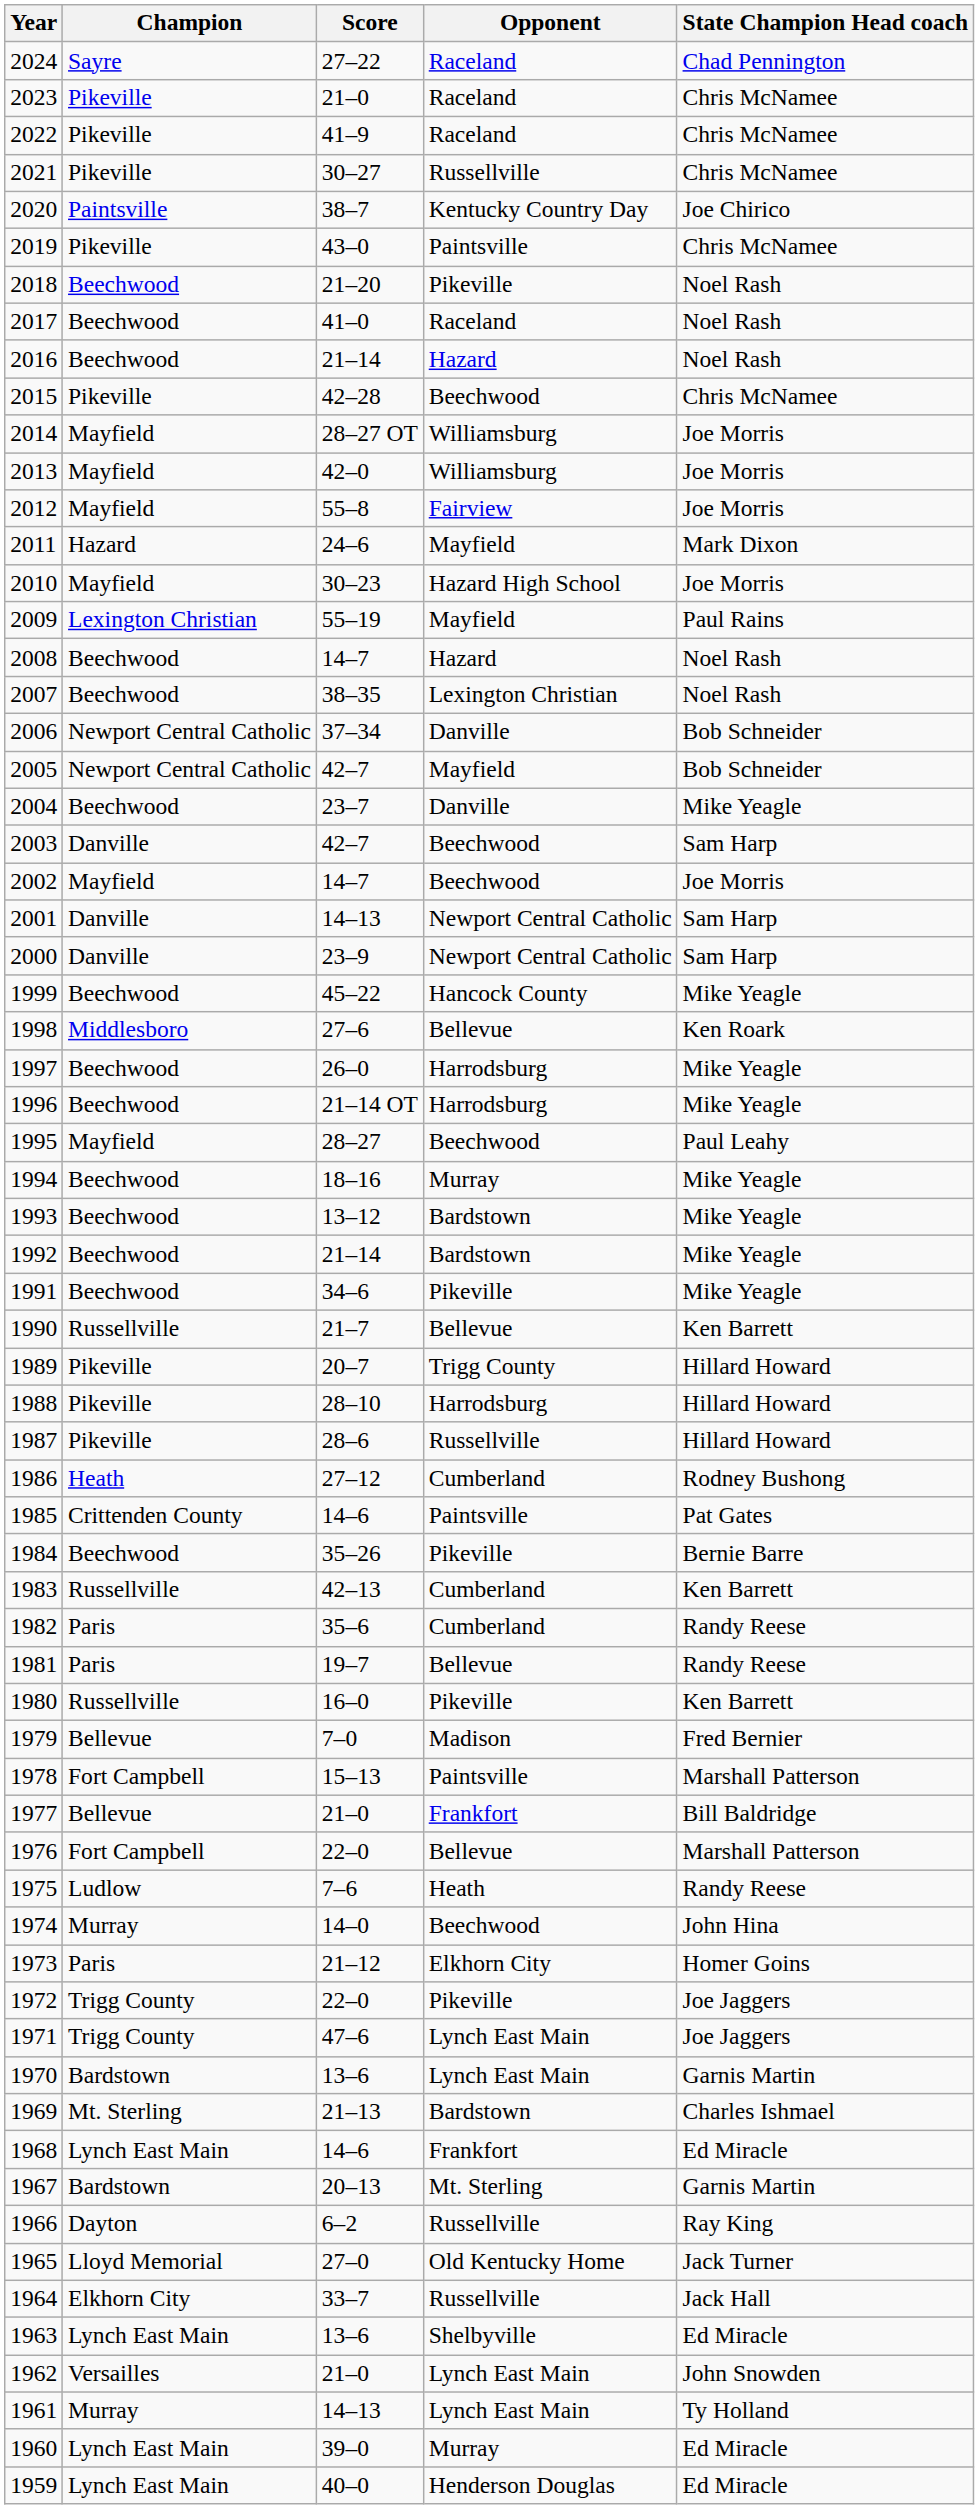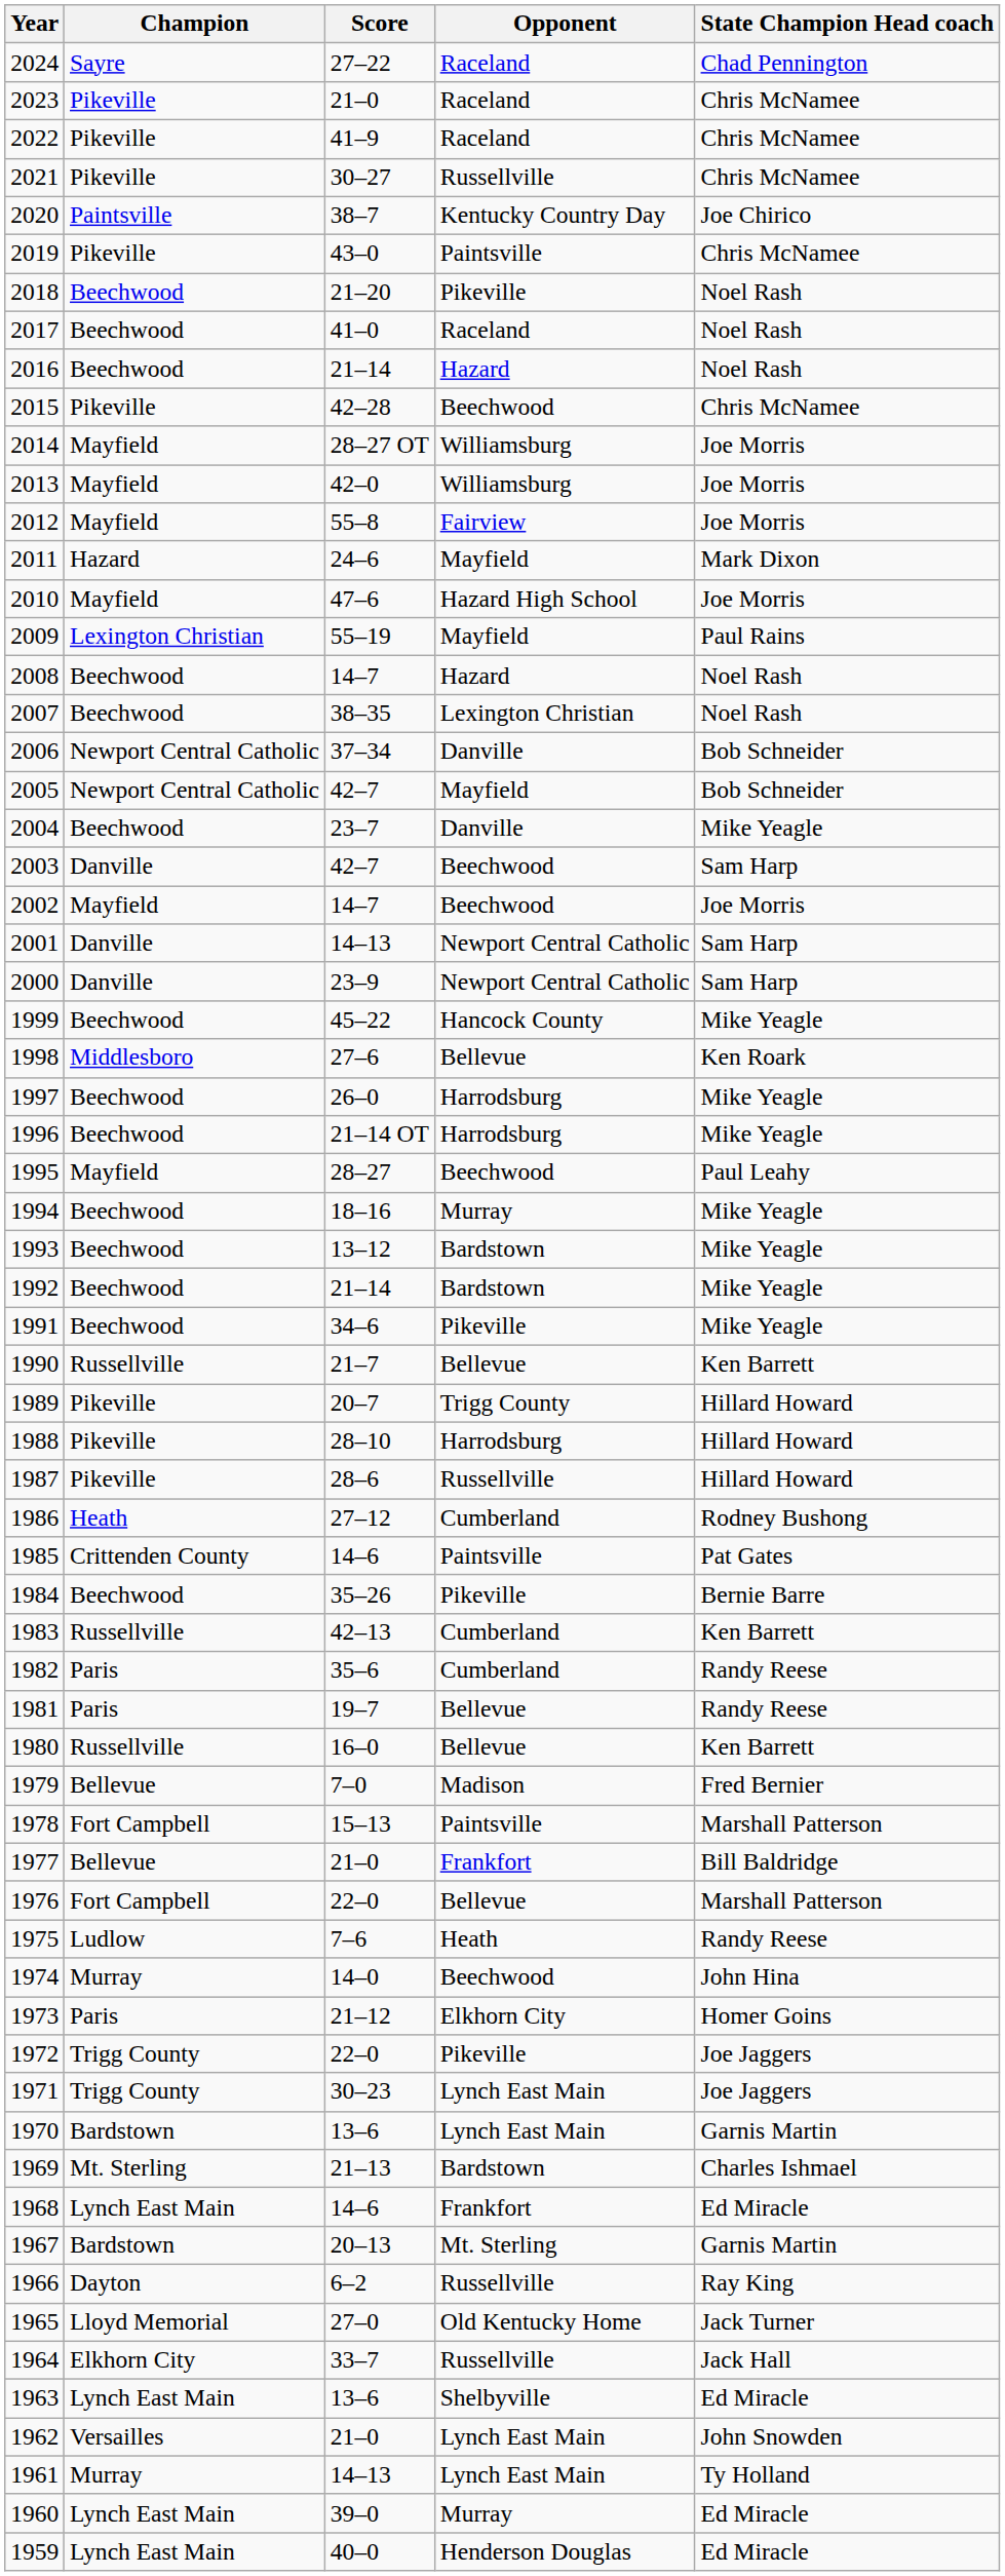 <table class="wikitable">
 <tr>
 <th>Year</th>
 <th>Champion</th>
 <th>Score</th>
 <th>Opponent</th>
 <th>State Champion Head coach</th>
 </tr>
 <tr>
 <td>2024</td>
 <td><a href='#'>Sayre</a></td>
 <td>27–22</td>
 <td><a href='#'>Raceland</a></td>
 <td><a href='#'>Chad Pennington</a></td>
 </tr>
 <tr>
 <td>2023</td>
 <td><a href='#'>Pikeville</a></td>
 <td>21–0</td>
 <td>Raceland</td>
 <td>Chris McNamee</td>
 </tr>
 <tr>
 <td>2022</td>
 <td>Pikeville</td>
 <td>41–9</td>
 <td>Raceland</td>
 <td>Chris McNamee</td>
 </tr>
 <tr>
 <td>2021</td>
 <td>Pikeville</td>
 <td>30–27</td>
 <td>Russellville</td>
 <td>Chris McNamee</td>
 </tr>
 <tr>
 <td>2020</td>
 <td><a href='#'>Paintsville</a></td>
 <td>38–7</td>
 <td>Kentucky Country Day</td>
 <td>Joe Chirico</td>
 </tr>
 <tr>
 <td>2019</td>
 <td>Pikeville</td>
 <td>43–0</td>
 <td>Paintsville</td>
 <td>Chris McNamee</td>
 </tr>
 <tr>
 <td>2018</td>
 <td><a href='#'>Beechwood</a></td>
 <td>21–20</td>
 <td>Pikeville</td>
 <td>Noel Rash</td>
 </tr>
 <tr>
 <td>2017</td>
 <td>Beechwood</td>
 <td>41–0</td>
 <td>Raceland</td>
 <td>Noel Rash</td>
 </tr>
 <tr>
 <td>2016</td>
 <td>Beechwood</td>
 <td>21–14</td>
 <td><a href='#'>Hazard</a></td>
 <td>Noel Rash</td>
 </tr>
 <tr>
 <td>2015</td>
 <td>Pikeville</td>
 <td>42–28</td>
 <td>Beechwood</td>
 <td>Chris McNamee</td>
 </tr>
 <tr>
 <td>2014</td>
 <td>Mayfield</td>
 <td>28–27 OT</td>
 <td>Williamsburg</td>
 <td>Joe Morris</td>
 </tr>
 <tr>
 <td>2013</td>
 <td>Mayfield</td>
 <td>42–0</td>
 <td>Williamsburg</td>
 <td>Joe Morris</td>
 </tr>
 <tr>
 <td>2012</td>
 <td>Mayfield</td>
 <td>55–8</td>
 <td><a href='#'>Fairview</a></td>
 <td>Joe Morris</td>
 </tr>
 <tr>
 <td>2011</td>
 <td>Hazard</td>
 <td>24–6</td>
 <td>Mayfield</td>
 <td>Mark Dixon</td>
 </tr>
 <tr>
 <td>2010</td>
 <td>Mayfield</td>
-<td>30–23</td>
+<td>47–6</td>
 <td>Hazard High School</td>
 <td>Joe Morris</td>
 </tr>
 <tr>
 <td>2009</td>
 <td><a href='#'>Lexington Christian</a></td>
 <td>55–19</td>
 <td>Mayfield</td>
 <td>Paul Rains</td>
 </tr>
 <tr>
 <td>2008</td>
 <td>Beechwood</td>
 <td>14–7</td>
 <td>Hazard</td>
 <td>Noel Rash</td>
 </tr>
 <tr>
 <td>2007</td>
 <td>Beechwood</td>
 <td>38–35</td>
 <td>Lexington Christian</td>
 <td>Noel Rash</td>
 </tr>
 <tr>
 <td>2006</td>
 <td>Newport Central Catholic</td>
 <td>37–34</td>
 <td>Danville</td>
 <td>Bob Schneider</td>
 </tr>
 <tr>
 <td>2005</td>
 <td>Newport Central Catholic</td>
 <td>42–7</td>
 <td>Mayfield</td>
 <td>Bob Schneider</td>
 </tr>
 <tr>
 <td>2004</td>
 <td>Beechwood</td>
 <td>23–7</td>
 <td>Danville</td>
 <td>Mike Yeagle</td>
 </tr>
 <tr>
 <td>2003</td>
 <td>Danville</td>
 <td>42–7</td>
 <td>Beechwood</td>
 <td>Sam Harp</td>
 </tr>
 <tr>
 <td>2002</td>
 <td>Mayfield</td>
 <td>14–7</td>
 <td>Beechwood</td>
 <td>Joe Morris</td>
 </tr>
 <tr>
 <td>2001</td>
 <td>Danville</td>
 <td>14–13</td>
 <td>Newport Central Catholic</td>
 <td>Sam Harp</td>
 </tr>
 <tr>
 <td>2000</td>
 <td>Danville</td>
 <td>23–9</td>
 <td>Newport Central Catholic</td>
 <td>Sam Harp</td>
 </tr>
 <tr>
 <td>1999</td>
 <td>Beechwood</td>
 <td>45–22</td>
 <td>Hancock County</td>
 <td>Mike Yeagle</td>
 </tr>
 <tr>
 <td>1998</td>
 <td><a href='#'>Middlesboro</a></td>
 <td>27–6</td>
 <td>Bellevue</td>
 <td>Ken Roark</td>
 </tr>
 <tr>
 <td>1997</td>
 <td>Beechwood</td>
 <td>26–0</td>
 <td>Harrodsburg</td>
 <td>Mike Yeagle</td>
 </tr>
 <tr>
 <td>1996</td>
 <td>Beechwood</td>
 <td>21–14 OT</td>
 <td>Harrodsburg</td>
 <td>Mike Yeagle</td>
 </tr>
 <tr>
 <td>1995</td>
 <td>Mayfield</td>
 <td>28–27</td>
 <td>Beechwood</td>
 <td>Paul Leahy</td>
 </tr>
 <tr>
 <td>1994</td>
 <td>Beechwood</td>
 <td>18–16</td>
 <td>Murray</td>
 <td>Mike Yeagle</td>
 </tr>
 <tr>
 <td>1993</td>
 <td>Beechwood</td>
 <td>13–12</td>
 <td>Bardstown</td>
 <td>Mike Yeagle</td>
 </tr>
 <tr>
 <td>1992</td>
 <td>Beechwood</td>
 <td>21–14</td>
 <td>Bardstown</td>
 <td>Mike Yeagle</td>
 </tr>
 <tr>
 <td>1991</td>
 <td>Beechwood</td>
 <td>34–6</td>
 <td>Pikeville</td>
 <td>Mike Yeagle</td>
 </tr>
 <tr>
 <td>1990</td>
 <td>Russellville</td>
 <td>21–7</td>
 <td>Bellevue</td>
 <td>Ken Barrett</td>
 </tr>
 <tr>
 <td>1989</td>
 <td>Pikeville</td>
 <td>20–7</td>
 <td>Trigg County</td>
 <td>Hillard Howard</td>
 </tr>
 <tr>
 <td>1988</td>
 <td>Pikeville</td>
 <td>28–10</td>
 <td>Harrodsburg</td>
 <td>Hillard Howard</td>
 </tr>
 <tr>
 <td>1987</td>
 <td>Pikeville</td>
 <td>28–6</td>
 <td>Russellville</td>
 <td>Hillard Howard</td>
 </tr>
 <tr>
 <td>1986</td>
 <td><a href='#'>Heath</a></td>
 <td>27–12</td>
 <td>Cumberland</td>
 <td>Rodney Bushong</td>
 </tr>
 <tr>
 <td>1985</td>
 <td>Crittenden County</td>
 <td>14–6</td>
 <td>Paintsville</td>
 <td>Pat Gates</td>
 </tr>
 <tr>
 <td>1984</td>
 <td>Beechwood</td>
 <td>35–26</td>
 <td>Pikeville</td>
 <td>Bernie Barre</td>
 </tr>
 <tr>
 <td>1983</td>
 <td>Russellville</td>
 <td>42–13</td>
 <td>Cumberland</td>
 <td>Ken Barrett</td>
 </tr>
 <tr>
 <td>1982</td>
 <td>Paris</td>
 <td>35–6</td>
 <td>Cumberland</td>
 <td>Randy Reese</td>
 </tr>
 <tr>
 <td>1981</td>
 <td>Paris</td>
 <td>19–7</td>
 <td>Bellevue</td>
 <td>Randy Reese</td>
 </tr>
 <tr>
 <td>1980</td>
 <td>Russellville</td>
 <td>16–0</td>
-<td>Pikeville</td>
+<td>Bellevue</td>
 <td>Ken Barrett</td>
 </tr>
 <tr>
 <td>1979</td>
 <td>Bellevue</td>
 <td>7–0</td>
 <td>Madison</td>
 <td>Fred Bernier</td>
 </tr>
 <tr>
 <td>1978</td>
 <td>Fort Campbell</td>
 <td>15–13</td>
 <td>Paintsville</td>
 <td>Marshall Patterson</td>
 </tr>
 <tr>
 <td>1977</td>
 <td>Bellevue</td>
 <td>21–0</td>
 <td><a href='#'>Frankfort</a></td>
 <td>Bill Baldridge</td>
 </tr>
 <tr>
 <td>1976</td>
 <td>Fort Campbell</td>
 <td>22–0</td>
 <td>Bellevue</td>
 <td>Marshall Patterson</td>
 </tr>
 <tr>
 <td>1975</td>
 <td>Ludlow</td>
 <td>7–6</td>
 <td>Heath</td>
 <td>Randy Reese</td>
 </tr>
 <tr>
 <td>1974</td>
 <td>Murray</td>
 <td>14–0</td>
 <td>Beechwood</td>
 <td>John Hina</td>
 </tr>
 <tr>
 <td>1973</td>
 <td>Paris</td>
 <td>21–12</td>
 <td>Elkhorn City</td>
 <td>Homer Goins</td>
 </tr>
 <tr>
 <td>1972</td>
 <td>Trigg County</td>
 <td>22–0</td>
 <td>Pikeville</td>
 <td>Joe Jaggers</td>
 </tr>
 <tr>
 <td>1971</td>
 <td>Trigg County</td>
-<td>47–6</td>
+<td>30–23</td>
 <td>Lynch East Main</td>
 <td>Joe Jaggers</td>
 </tr>
 <tr>
 <td>1970</td>
 <td>Bardstown</td>
 <td>13–6</td>
 <td>Lynch East Main</td>
 <td>Garnis Martin</td>
 </tr>
 <tr>
 <td>1969</td>
 <td>Mt. Sterling</td>
 <td>21–13</td>
 <td>Bardstown</td>
 <td>Charles Ishmael</td>
 </tr>
 <tr>
 <td>1968</td>
 <td>Lynch East Main</td>
 <td>14–6</td>
 <td>Frankfort</td>
 <td>Ed Miracle</td>
 </tr>
 <tr>
 <td>1967</td>
 <td>Bardstown</td>
 <td>20–13</td>
 <td>Mt. Sterling</td>
 <td>Garnis Martin</td>
 </tr>
 <tr>
 <td>1966</td>
 <td>Dayton</td>
 <td>6–2</td>
 <td>Russellville</td>
 <td>Ray King</td>
 </tr>
 <tr>
 <td>1965</td>
 <td>Lloyd Memorial</td>
 <td>27–0</td>
 <td>Old Kentucky Home</td>
 <td>Jack Turner</td>
 </tr>
 <tr>
 <td>1964</td>
 <td>Elkhorn City</td>
 <td>33–7</td>
 <td>Russellville</td>
 <td>Jack Hall</td>
 </tr>
 <tr>
 <td>1963</td>
 <td>Lynch East Main</td>
 <td>13–6</td>
 <td>Shelbyville</td>
 <td>Ed Miracle</td>
 </tr>
 <tr>
 <td>1962</td>
 <td>Versailles</td>
 <td>21–0</td>
 <td>Lynch East Main</td>
 <td>John Snowden</td>
 </tr>
 <tr>
 <td>1961</td>
 <td>Murray</td>
 <td>14–13</td>
 <td>Lynch East Main</td>
 <td>Ty Holland</td>
 </tr>
 <tr>
 <td>1960</td>
 <td>Lynch East Main</td>
 <td>39–0</td>
 <td>Murray</td>
 <td>Ed Miracle</td>
 </tr>
 <tr>
 <td>1959</td>
 <td>Lynch East Main</td>
 <td>40–0</td>
 <td>Henderson Douglas</td>
 <td>Ed Miracle</td>
 </tr>
 </table>
